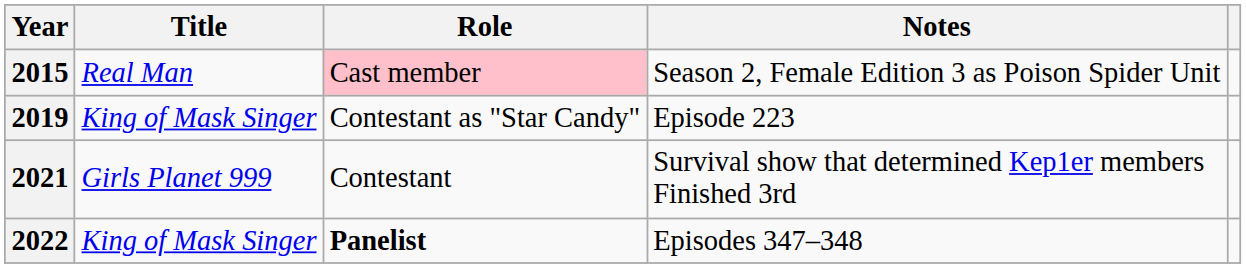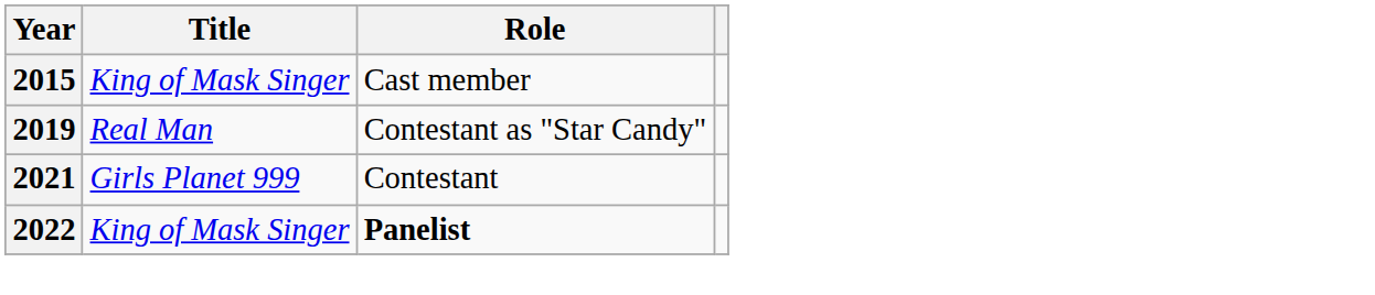 <table class="wikitable plainrowheaders sortable">
 <tr>
 <th scope="col">Year</th>
 <th scope="col">Title</th>
 <th scope="col">Role</th>
-<th scope="col">Notes</th>
 <th scope="col" class="unsortable"></th>
 </tr>
 <tr>
 <th scope="row">2015</th>
-<td><em><a href='#'>Real Man</a></em></td>
-<td style="background: pink;">Cast member</td>
-<td>Season 2, Female Edition 3 as Poison Spider Unit</td>
+<td><em><a href='#'>King of Mask Singer</a></em></td>
+<td>Cast member</td>
 <td style="text-align:center"></td>
 </tr>
 <tr>
 <th scope="row">2019</th>
-<td><em><a href='#'>King of Mask Singer</a></em></td>
+<td><em><a href='#'>Real Man</a></em></td>
 <td>Contestant as "Star Candy"</td>
-<td>Episode 223</td>
 <td style="text-align:center"></td>
 </tr>
 <tr>
 <th scope="row">2021</th>
 <td><em><a href='#'>Girls Planet 999</a></em></td>
 <td>Contestant</td>
-<td>Survival show that determined <a href='#'>Kep1er</a> members<br>Finished 3rd</td>
 <td style="text-align:center"></td>
 </tr>
 <tr>
 <th scope="row">2022</th>
 <td><em><a href='#'>King of Mask Singer</a></em></td>
 <td><strong>Panelist</strong></td>
-<td>Episodes 347–348</td>
 <td style="text-align:center"></td>
 </tr>
 </table>
